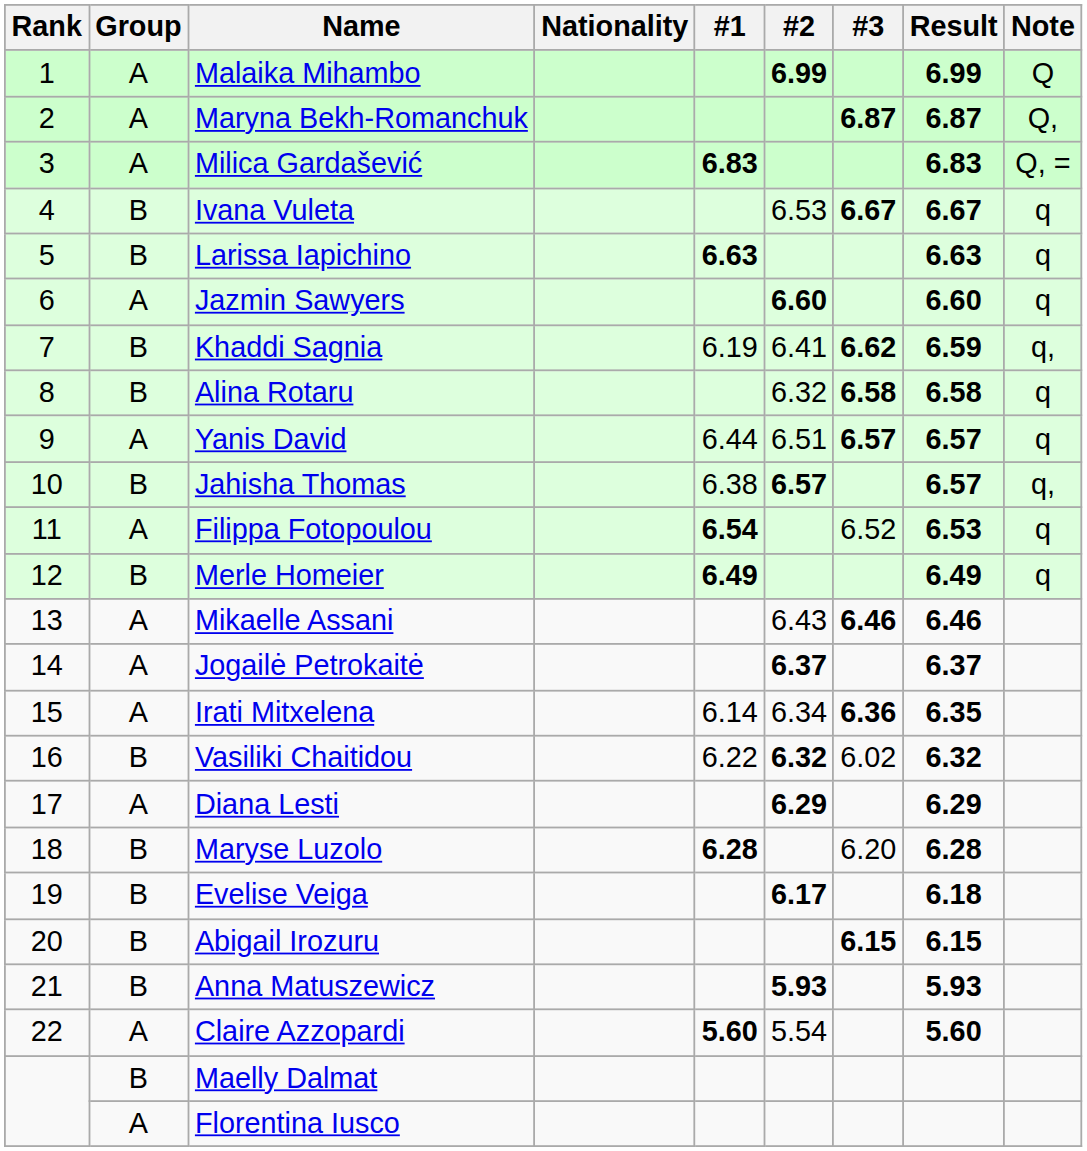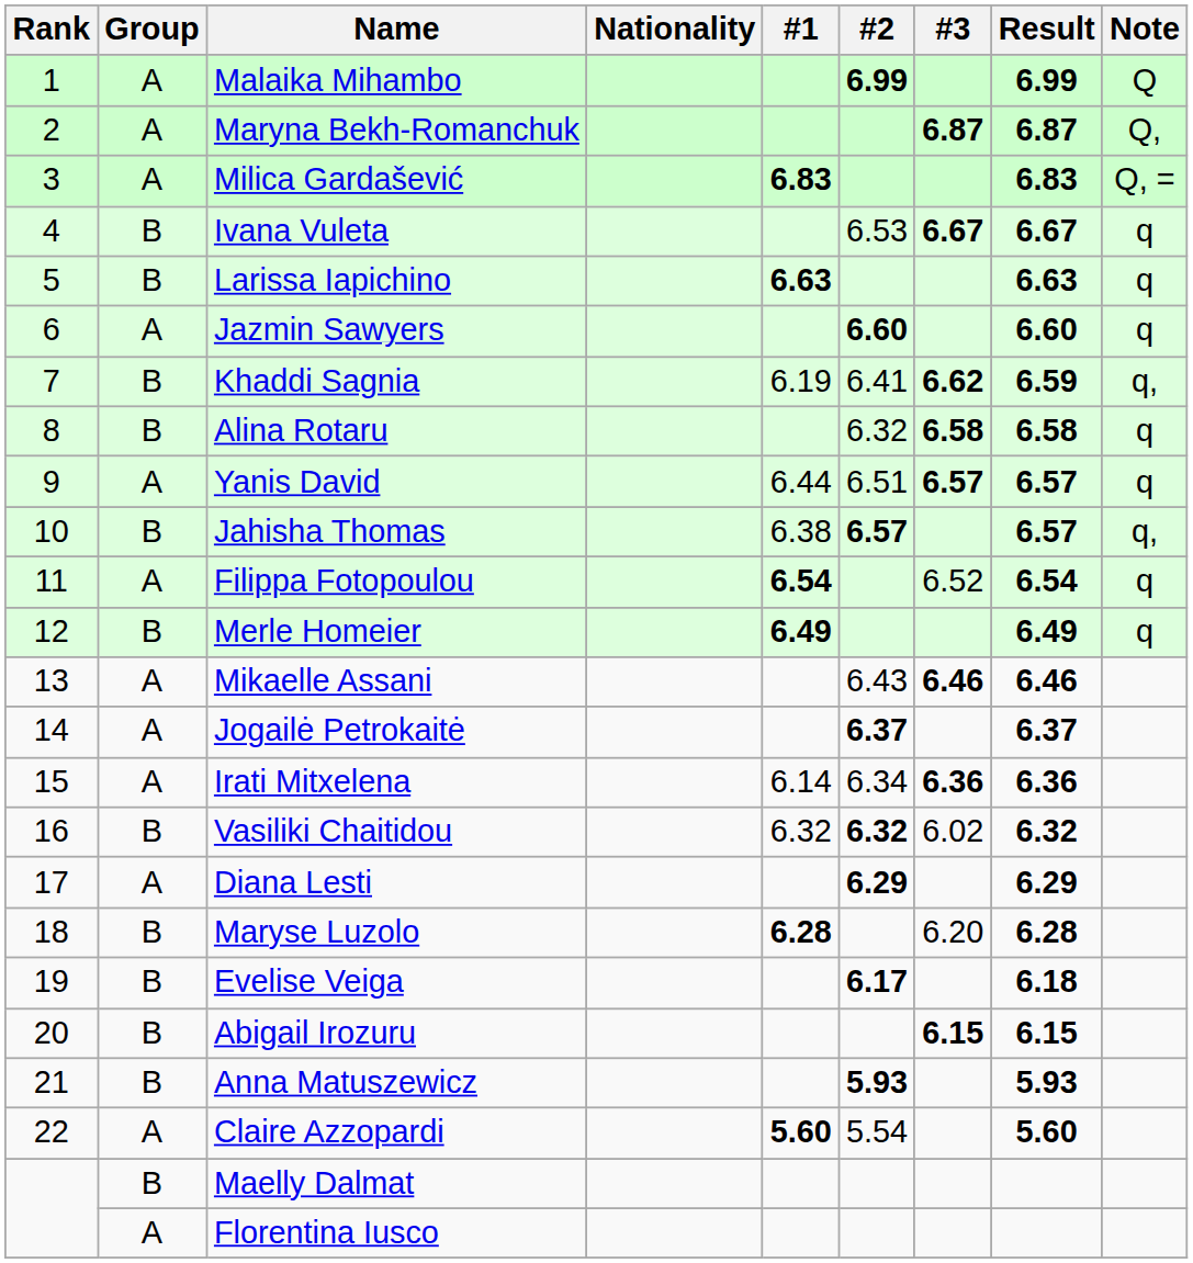 <table class="wikitable sortable" style="text-align:center">
 <tr>
 <th>Rank</th>
 <th>Group</th>
 <th>Name</th>
 <th>Nationality</th>
 <th>#1</th>
 <th>#2</th>
 <th>#3</th>
 <th>Result</th>
 <th>Note</th>
 </tr>
 <tr bgcolor=ccffcc>
 <td>1</td>
 <td>A</td>
 <td align=left><a href='#'>Malaika Mihambo</a></td>
 <td align=left></td>
 <td></td>
 <td><strong>6.99</strong></td>
 <td></td>
 <td><strong>6.99</strong></td>
 <td>Q</td>
 </tr>
 <tr bgcolor=ccffcc>
 <td>2</td>
 <td>A</td>
 <td align=left><a href='#'>Maryna Bekh-Romanchuk</a></td>
 <td align=left></td>
 <td></td>
 <td></td>
 <td><strong>6.87</strong></td>
 <td><strong>6.87</strong></td>
 <td>Q, </td>
 </tr>
 <tr bgcolor=ccffcc>
 <td>3</td>
 <td>A</td>
 <td align=left><a href='#'>Milica Gardašević</a></td>
 <td align=left></td>
 <td><strong>6.83</strong></td>
 <td></td>
 <td></td>
 <td><strong>6.83</strong></td>
 <td>Q, =</td>
 </tr>
 <tr bgcolor=ddffdd>
 <td>4</td>
 <td>B</td>
 <td align=left><a href='#'>Ivana Vuleta</a></td>
 <td align=left></td>
 <td></td>
 <td>6.53</td>
 <td><strong>6.67</strong></td>
 <td><strong>6.67</strong></td>
 <td>q</td>
 </tr>
 <tr bgcolor=ddffdd>
 <td>5</td>
 <td>B</td>
 <td align=left><a href='#'>Larissa Iapichino</a></td>
 <td align=left></td>
 <td><strong>6.63</strong></td>
 <td></td>
 <td></td>
 <td><strong>6.63</strong></td>
 <td>q</td>
 </tr>
 <tr bgcolor=ddffdd>
 <td>6</td>
 <td>A</td>
 <td align=left><a href='#'>Jazmin Sawyers</a></td>
 <td align=left></td>
 <td></td>
 <td><strong>6.60</strong></td>
 <td></td>
 <td><strong>6.60</strong></td>
 <td>q</td>
 </tr>
 <tr bgcolor=ddffdd>
 <td>7</td>
 <td>B</td>
 <td align=left><a href='#'>Khaddi Sagnia</a></td>
 <td align=left></td>
 <td>6.19</td>
 <td>6.41</td>
 <td><strong>6.62</strong></td>
 <td><strong>6.59</strong></td>
 <td>q, </td>
 </tr>
 <tr bgcolor=ddffdd>
 <td>8</td>
 <td>B</td>
 <td align=left><a href='#'>Alina Rotaru</a></td>
 <td align=left></td>
 <td></td>
 <td>6.32</td>
 <td><strong>6.58</strong></td>
 <td><strong>6.58</strong></td>
 <td>q</td>
 </tr>
 <tr bgcolor=ddffdd>
 <td>9</td>
 <td>A</td>
 <td align=left><a href='#'>Yanis David</a></td>
 <td align=left></td>
 <td>6.44</td>
 <td>6.51</td>
 <td><strong>6.57</strong></td>
 <td><strong>6.57</strong></td>
 <td>q</td>
 </tr>
 <tr bgcolor=ddffdd>
 <td>10</td>
 <td>B</td>
 <td align=left><a href='#'>Jahisha Thomas</a></td>
 <td align=left></td>
 <td>6.38</td>
 <td><strong>6.57</strong></td>
 <td></td>
 <td><strong>6.57</strong></td>
 <td>q, </td>
 </tr>
 <tr bgcolor=ddffdd>
 <td>11</td>
 <td>A</td>
 <td align=left><a href='#'>Filippa Fotopoulou</a></td>
 <td align=left></td>
 <td><strong>6.54</strong></td>
 <td></td>
 <td>6.52</td>
-<td><strong>6.53</strong></td>
+<td><strong>6.54</strong></td>
 <td>q</td>
 </tr>
 <tr bgcolor=ddffdd>
 <td>12</td>
 <td>B</td>
 <td align=left><a href='#'>Merle Homeier</a></td>
 <td align=left></td>
 <td><strong>6.49</strong></td>
 <td></td>
 <td></td>
 <td><strong>6.49</strong></td>
 <td>q</td>
 </tr>
 <tr>
 <td>13</td>
 <td>A</td>
 <td align=left><a href='#'>Mikaelle Assani</a></td>
 <td align=left></td>
 <td></td>
 <td>6.43</td>
 <td><strong>6.46</strong></td>
 <td><strong>6.46</strong></td>
 <td></td>
 </tr>
 <tr>
 <td>14</td>
 <td>A</td>
 <td align=left><a href='#'>Jogailė Petrokaitė</a></td>
 <td align=left></td>
 <td></td>
 <td><strong>6.37</strong></td>
 <td></td>
 <td><strong>6.37</strong></td>
 <td></td>
 </tr>
 <tr>
 <td>15</td>
 <td>A</td>
 <td align=left><a href='#'>Irati Mitxelena</a></td>
 <td align=left></td>
 <td>6.14</td>
 <td>6.34</td>
 <td><strong>6.36</strong></td>
-<td><strong>6.35</strong></td>
+<td><strong>6.36</strong></td>
 <td></td>
 </tr>
 <tr>
 <td>16</td>
 <td>B</td>
 <td align=left><a href='#'>Vasiliki Chaitidou</a></td>
 <td align=left></td>
-<td>6.22</td>
+<td>6.32</td>
 <td><strong>6.32</strong></td>
 <td>6.02</td>
 <td><strong>6.32</strong></td>
 <td></td>
 </tr>
 <tr>
 <td>17</td>
 <td>A</td>
 <td align=left><a href='#'>Diana Lesti</a></td>
 <td align=left></td>
 <td></td>
 <td><strong>6.29</strong></td>
 <td></td>
 <td><strong>6.29</strong></td>
 <td></td>
 </tr>
 <tr>
 <td>18</td>
 <td>B</td>
 <td align=left><a href='#'>Maryse Luzolo</a></td>
 <td align=left></td>
 <td><strong>6.28</strong></td>
 <td></td>
 <td>6.20</td>
 <td><strong>6.28</strong></td>
 <td></td>
 </tr>
 <tr>
 <td>19</td>
 <td>B</td>
 <td align=left><a href='#'>Evelise Veiga</a></td>
 <td align=left></td>
 <td></td>
 <td><strong>6.17</strong></td>
 <td></td>
 <td><strong>6.18</strong></td>
 <td></td>
 </tr>
 <tr>
 <td>20</td>
 <td>B</td>
 <td align=left><a href='#'>Abigail Irozuru</a></td>
 <td align=left></td>
 <td></td>
 <td></td>
 <td><strong>6.15</strong></td>
 <td><strong>6.15</strong></td>
 <td></td>
 </tr>
 <tr>
 <td>21</td>
 <td>B</td>
 <td align=left><a href='#'>Anna Matuszewicz</a></td>
 <td align=left></td>
 <td></td>
 <td><strong>5.93</strong></td>
 <td></td>
 <td><strong>5.93</strong></td>
 <td></td>
 </tr>
 <tr>
 <td>22</td>
 <td>A</td>
 <td align=left><a href='#'>Claire Azzopardi</a></td>
 <td align=left></td>
 <td><strong>5.60</strong></td>
 <td>5.54</td>
 <td></td>
 <td><strong>5.60</strong></td>
 <td></td>
 </tr>
 <tr>
 <td rowspan=2></td>
 <td>B</td>
 <td align=left><a href='#'>Maelly Dalmat</a></td>
 <td align=left></td>
 <td></td>
 <td></td>
 <td></td>
 <td><strong></strong></td>
 <td></td>
 </tr>
 <tr>
 <td>A</td>
 <td align=left><a href='#'>Florentina Iusco</a></td>
 <td align=left></td>
 <td></td>
 <td></td>
 <td></td>
 <td><strong></strong></td>
 <td></td>
 </tr>
 </table>
